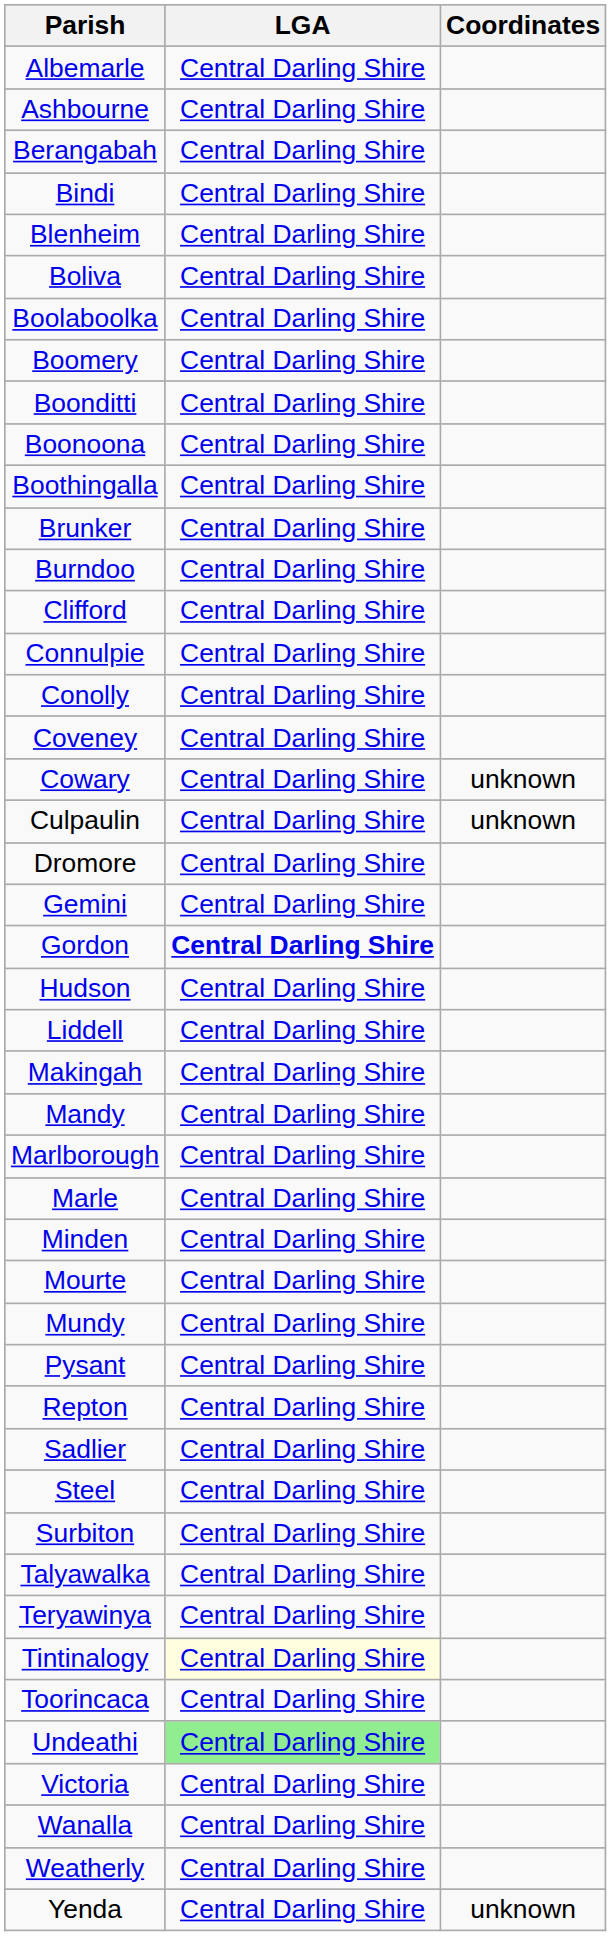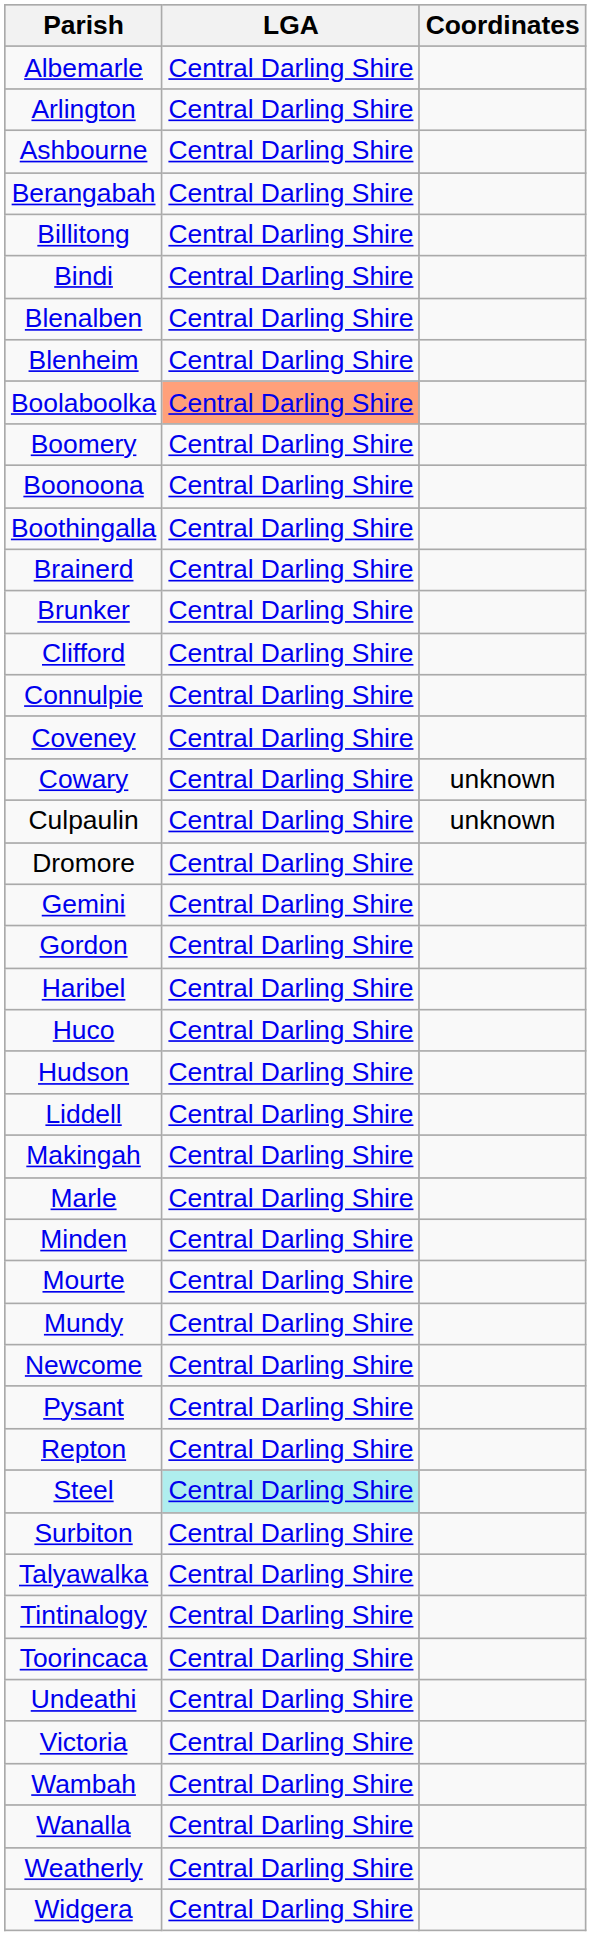 <table class="wikitable" style="text-align:center">
 <tr>
 <th>Parish</th>
 <th>LGA</th>
 <th>Coordinates</th>
 </tr>
 <tr>
 <td><a href='#'>Albemarle</a></td>
+<td><a href='#'>Central Darling Shire</a></td>
+<td></td>
+</tr>
+<tr>
+<td><a href='#'>Arlington</a></td>
 <td><a href='#'>Central Darling Shire</a></td>
 <td></td>
 </tr>
 <tr>
 <td><a href='#'>Ashbourne</a></td>
 <td><a href='#'>Central Darling Shire</a></td>
 <td></td>
 </tr>
 <tr>
 <td><a href='#'>Berangabah</a></td>
 <td><a href='#'>Central Darling Shire</a></td>
 <td></td>
 </tr>
 <tr>
+<td><a href='#'>Billitong</a></td>
+<td><a href='#'>Central Darling Shire</a></td>
+<td></td>
+</tr>
+<tr>
 <td><a href='#'>Bindi</a></td>
+<td><a href='#'>Central Darling Shire</a></td>
+<td></td>
+</tr>
+<tr>
+<td><a href='#'>Blenalben</a></td>
 <td><a href='#'>Central Darling Shire</a></td>
 <td></td>
 </tr>
 <tr>
 <td><a href='#'>Blenheim</a></td>
 <td><a href='#'>Central Darling Shire</a></td>
 <td></td>
 </tr>
 <tr>
-<td><a href='#'>Boliva</a></td>
-<td><a href='#'>Central Darling Shire</a></td>
-<td></td>
-</tr>
-<tr>
 <td><a href='#'>Boolaboolka</a></td>
-<td><a href='#'>Central Darling Shire</a></td>
+<td style="background: lightsalmon;"><a href='#'>Central Darling Shire</a></td>
 <td></td>
 </tr>
 <tr>
 <td><a href='#'>Boomery</a></td>
-<td><a href='#'>Central Darling Shire</a></td>
-<td></td>
-</tr>
-<tr>
-<td><a href='#'>Boonditti</a></td>
 <td><a href='#'>Central Darling Shire</a></td>
 <td></td>
 </tr>
 <tr>
 <td><a href='#'>Boonoona</a></td>
 <td><a href='#'>Central Darling Shire</a></td>
 <td></td>
 </tr>
 <tr>
 <td><a href='#'>Boothingalla</a></td>
 <td><a href='#'>Central Darling Shire</a></td>
 <td></td>
 </tr>
 <tr>
-<td><a href='#'>Brunker</a></td>
+<td><a href='#'>Brainerd</a></td>
 <td><a href='#'>Central Darling Shire</a></td>
 <td></td>
 </tr>
 <tr>
-<td><a href='#'>Burndoo</a></td>
+<td><a href='#'>Brunker</a></td>
 <td><a href='#'>Central Darling Shire</a></td>
 <td></td>
 </tr>
 <tr>
 <td><a href='#'>Clifford</a></td>
 <td><a href='#'>Central Darling Shire</a></td>
 <td></td>
 </tr>
 <tr>
 <td><a href='#'>Connulpie</a></td>
-<td><a href='#'>Central Darling Shire</a></td>
-<td></td>
-</tr>
-<tr>
-<td><a href='#'>Conolly</a></td>
 <td><a href='#'>Central Darling Shire</a></td>
 <td></td>
 </tr>
 <tr>
 <td><a href='#'>Coveney</a></td>
 <td><a href='#'>Central Darling Shire</a></td>
 <td></td>
 </tr>
 <tr>
 <td><a href='#'>Cowary</a></td>
 <td><a href='#'>Central Darling Shire</a></td>
 <td>unknown</td>
 </tr>
 <tr>
 <td>Culpaulin</td>
 <td><a href='#'>Central Darling Shire</a></td>
 <td>unknown</td>
 </tr>
 <tr>
 <td>Dromore</td>
 <td><a href='#'>Central Darling Shire</a></td>
 <td></td>
 </tr>
 <tr>
 <td><a href='#'>Gemini</a></td>
 <td><a href='#'>Central Darling Shire</a></td>
 <td></td>
 </tr>
 <tr>
 <td><a href='#'>Gordon</a></td>
-<td><strong><a href='#'>Central Darling Shire</a></strong></td>
+<td><a href='#'>Central Darling Shire</a></td>
+<td></td>
+</tr>
+<tr>
+<td><a href='#'>Haribel</a></td>
+<td><a href='#'>Central Darling Shire</a></td>
+<td></td>
+</tr>
+<tr>
+<td><a href='#'>Huco</a></td>
+<td><a href='#'>Central Darling Shire</a></td>
 <td></td>
 </tr>
 <tr>
 <td><a href='#'>Hudson</a></td>
 <td><a href='#'>Central Darling Shire</a></td>
 <td></td>
 </tr>
 <tr>
 <td><a href='#'>Liddell</a></td>
 <td><a href='#'>Central Darling Shire</a></td>
 <td></td>
 </tr>
 <tr>
 <td><a href='#'>Makingah</a></td>
-<td><a href='#'>Central Darling Shire</a></td>
-<td></td>
-</tr>
-<tr>
-<td><a href='#'>Mandy</a></td>
-<td><a href='#'>Central Darling Shire</a></td>
-<td></td>
-</tr>
-<tr>
-<td><a href='#'>Marlborough</a></td>
 <td><a href='#'>Central Darling Shire</a></td>
 <td></td>
 </tr>
 <tr>
 <td><a href='#'>Marle</a></td>
 <td><a href='#'>Central Darling Shire</a></td>
 <td></td>
 </tr>
 <tr>
 <td><a href='#'>Minden</a></td>
 <td><a href='#'>Central Darling Shire</a></td>
 <td></td>
 </tr>
 <tr>
 <td><a href='#'>Mourte</a></td>
 <td><a href='#'>Central Darling Shire</a></td>
 <td></td>
 </tr>
 <tr>
 <td><a href='#'>Mundy</a></td>
 <td><a href='#'>Central Darling Shire</a></td>
 <td></td>
 </tr>
 <tr>
+<td><a href='#'>Newcome</a></td>
+<td><a href='#'>Central Darling Shire</a></td>
+<td></td>
+</tr>
+<tr>
 <td><a href='#'>Pysant</a></td>
 <td><a href='#'>Central Darling Shire</a></td>
 <td></td>
 </tr>
 <tr>
 <td><a href='#'>Repton</a></td>
 <td><a href='#'>Central Darling Shire</a></td>
 <td></td>
 </tr>
 <tr>
-<td><a href='#'>Sadlier</a></td>
-<td><a href='#'>Central Darling Shire</a></td>
-<td></td>
-</tr>
-<tr>
 <td><a href='#'>Steel</a></td>
-<td><a href='#'>Central Darling Shire</a></td>
+<td style="background: paleturquoise;"><a href='#'>Central Darling Shire</a></td>
 <td></td>
 </tr>
 <tr>
 <td><a href='#'>Surbiton</a></td>
 <td><a href='#'>Central Darling Shire</a></td>
 <td></td>
 </tr>
 <tr>
 <td><a href='#'>Talyawalka</a></td>
 <td><a href='#'>Central Darling Shire</a></td>
 <td></td>
 </tr>
-<tr>
-<td><a href='#'>Teryawinya</a></td>
-<td><a href='#'>Central Darling Shire</a></td>
-<td></td>
-</tr>
 <tr Parish (Livingstone County)>
 <td><a href='#'>Tintinalogy</a></td>
-<td style="background: lightyellow;"><a href='#'>Central Darling Shire</a></td>
+<td><a href='#'>Central Darling Shire</a></td>
 <td></td>
 </tr>
 <tr>
 <td><a href='#'>Toorincaca</a></td>
 <td><a href='#'>Central Darling Shire</a></td>
 <td></td>
 </tr>
 <tr>
 <td><a href='#'>Undeathi</a></td>
-<td style="background: lightgreen;"><a href='#'>Central Darling Shire</a></td>
+<td><a href='#'>Central Darling Shire</a></td>
 <td></td>
 </tr>
 <tr>
 <td><a href='#'>Victoria</a></td>
+<td><a href='#'>Central Darling Shire</a></td>
+<td></td>
+</tr>
+<tr>
+<td><a href='#'>Wambah</a></td>
 <td><a href='#'>Central Darling Shire</a></td>
 <td></td>
 </tr>
 <tr>
 <td><a href='#'>Wanalla</a></td>
 <td><a href='#'>Central Darling Shire</a></td>
 <td></td>
 </tr>
 <tr>
 <td><a href='#'>Weatherly</a></td>
 <td><a href='#'>Central Darling Shire</a></td>
 <td></td>
 </tr>
 <tr>
-<td>Yenda</td>
+<td><a href='#'>Widgera</a></td>
 <td><a href='#'>Central Darling Shire</a></td>
-<td>unknown</td>
+<td></td>
 </tr>
 </table>
